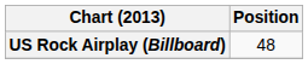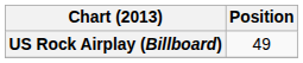 <table class="wikitable plainrowheaders">
 <tr>
 <th>Chart (2013)</th>
 <th>Position</th>
 </tr>
 <tr>
 <th scope="row">US Rock Airplay (<em>Billboard</em>)</th>
-<td style="text-align:center;">48</td>
+<td style="text-align:center;">49</td>
 </tr>
 <tr>
 </tr>
 </table>
